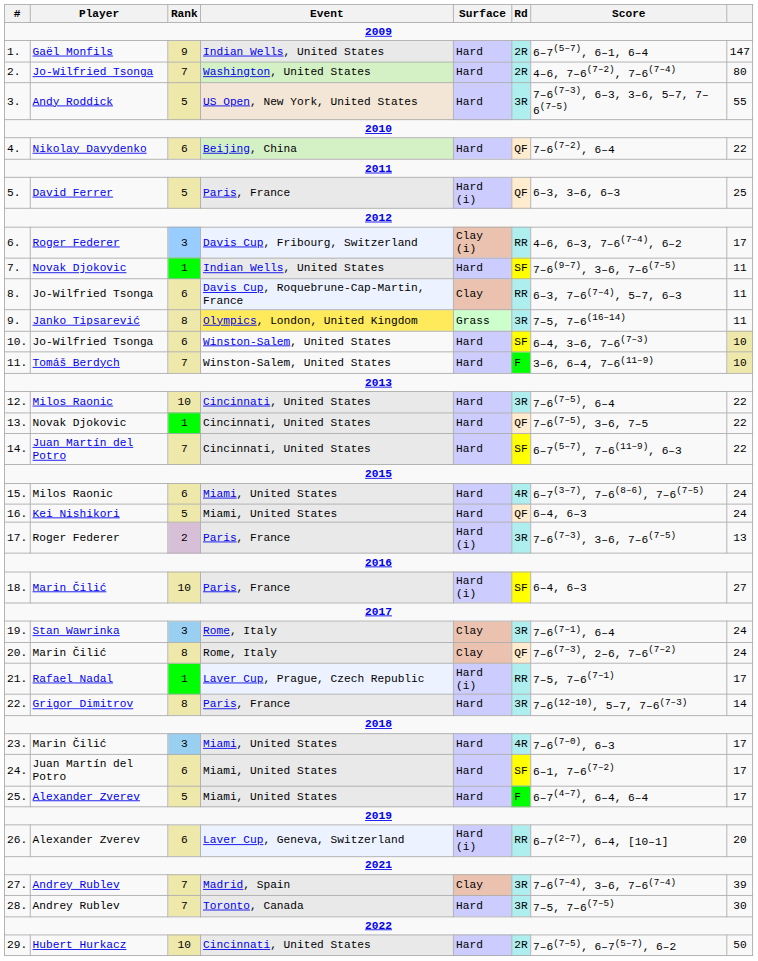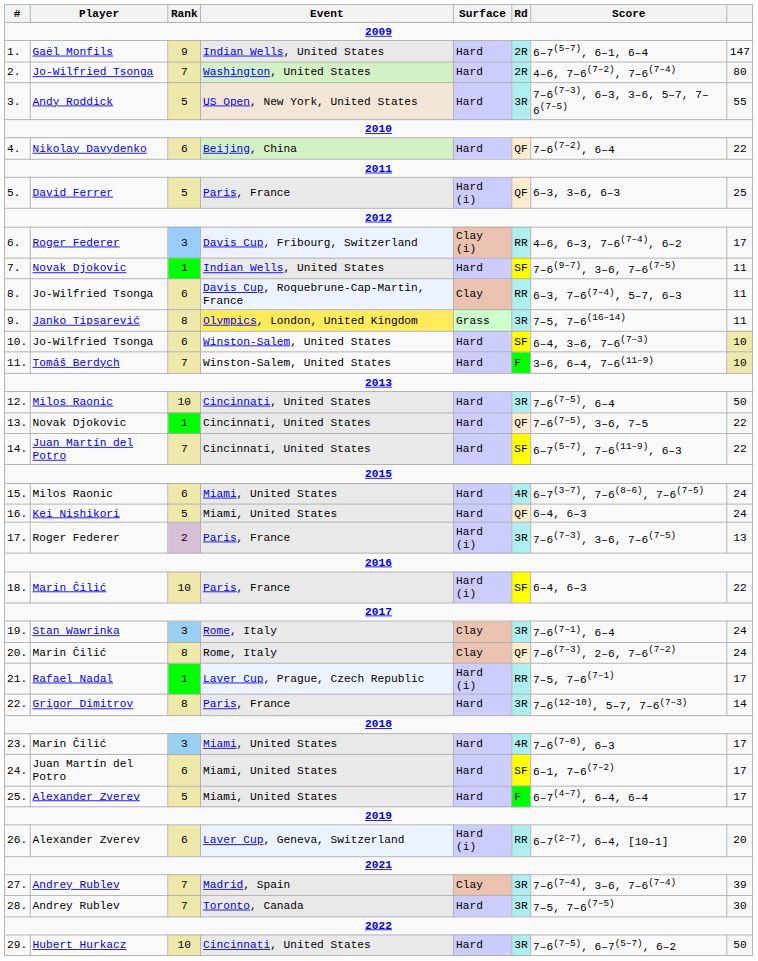 <table class="wikitable sortable nowrap">
 <tr>
 <th>#</th>
 <th>Player</th>
 <th>Rank</th>
 <th>Event</th>
 <th>Surface</th>
 <th>Rd</th>
 <th>Score</th>
 <th></th>
 </tr>
 <tr>
 <td colspan=8 style=text-align:center><strong><a href='#'>2009</a></strong></td>
 </tr>
 <tr>
 <td>1.</td>
 <td> <a href='#'>Gaël Monfils</a></td>
 <td align=center bgcolor=EEE8AA>9</td>
 <td bgcolor=e9e9e9><a href='#'>Indian Wells</a>, United States</td>
 <td bgcolor=CCCCFF>Hard</td>
 <td bgcolor=afeeee>2R</td>
 <td>6–7<sup>(5–7)</sup>, 6–1, 6–4</td>
 <td align=center>147</td>
 </tr>
 <tr>
 <td>2.</td>
 <td> <a href='#'>Jo-Wilfried Tsonga</a></td>
 <td align=center bgcolor=EEE8AA>7</td>
 <td bgcolor=d4f1c5><a href='#'>Washington</a>, United States</td>
 <td bgcolor=CCCCFF>Hard</td>
 <td bgcolor=afeeee>2R</td>
 <td>4–6, 7–6<sup>(7–2)</sup>, 7–6<sup>(7–4)</sup></td>
 <td align=center>80</td>
 </tr>
 <tr>
 <td>3.</td>
 <td> <a href='#'>Andy Roddick</a></td>
 <td align=center bgcolor=EEE8AA>5</td>
 <td bgcolor=f3e6d7><a href='#'>US Open</a>, New York, United States</td>
 <td bgcolor=CCCCFF>Hard</td>
 <td bgcolor=afeeee>3R</td>
 <td>7–6<sup>(7–3)</sup>, 6–3, 3–6, 5–7, 7–6<sup>(7–5)</sup></td>
 <td align=center>55</td>
 </tr>
 <tr>
 <td colspan=8 style=text-align:center><strong><a href='#'>2010</a></strong></td>
 </tr>
 <tr>
 <td>4.</td>
 <td> <a href='#'>Nikolay Davydenko</a></td>
 <td align=center bgcolor=EEE8AA>6</td>
 <td bgcolor=d4f1c5><a href='#'>Beijing</a>, China</td>
 <td bgcolor=CCCCFF>Hard</td>
 <td bgcolor=ffebcd>QF</td>
 <td>7–6<sup>(7–2)</sup>, 6–4</td>
 <td align=center>22</td>
 </tr>
 <tr>
 <td colspan=8 style=text-align:center><strong><a href='#'>2011</a></strong></td>
 </tr>
 <tr>
 <td>5.</td>
 <td> <a href='#'>David Ferrer</a></td>
 <td align=center bgcolor=EEE8AA>5</td>
 <td bgcolor=e9e9e9><a href='#'>Paris</a>, France</td>
 <td bgcolor=CCCCFF>Hard (i)</td>
 <td bgcolor=ffebcd>QF</td>
 <td>6–3, 3–6, 6–3</td>
 <td align=center>25</td>
 </tr>
 <tr>
 <td colspan=8 style=text-align:center><strong><a href='#'>2012</a></strong></td>
 </tr>
 <tr>
 <td>6.</td>
 <td> <a href='#'>Roger Federer</a></td>
 <td align=center bgcolor=99ccff>3</td>
 <td bgcolor=ecf2ff><a href='#'>Davis Cup</a>, Fribourg, Switzerland</td>
 <td bgcolor=EBC2AF>Clay (i)</td>
 <td bgcolor=afeeee>RR</td>
 <td>4–6, 6–3, 7–6<sup>(7–4)</sup>, 6–2</td>
 <td align=center>17</td>
 </tr>
 <tr>
 <td>7.</td>
 <td> <a href='#'>Novak Djokovic</a></td>
 <td align=center bgcolor=lime>1</td>
 <td bgcolor=e9e9e9><a href='#'>Indian Wells</a>, United States</td>
 <td bgcolor=CCCCFF>Hard</td>
 <td bgcolor=yellow>SF</td>
 <td>7–6<sup>(9–7)</sup>, 3–6, 7–6<sup>(7–5)</sup></td>
 <td align=center>11</td>
 </tr>
 <tr>
 <td>8.</td>
 <td> Jo-Wilfried Tsonga</td>
 <td align=center bgcolor=EEE8AA>6</td>
 <td bgcolor=ecf2ff><a href='#'>Davis Cup</a>, Roquebrune-Cap-Martin, France</td>
 <td bgcolor=EBC2AF>Clay</td>
 <td bgcolor=afeeee>RR</td>
 <td>6–3, 7–6<sup>(7–4)</sup>, 5–7, 6–3</td>
 <td align=center>11</td>
 </tr>
 <tr>
 <td>9.</td>
 <td> <a href='#'>Janko Tipsarević</a></td>
 <td align=center bgcolor=EEE8AA>8</td>
 <td bgcolor=ffea5c><a href='#'>Olympics</a>, London, United Kingdom</td>
 <td bgcolor=CCFFCC>Grass</td>
 <td bgcolor=afeeee>3R</td>
 <td>7–5, 7–6<sup>(16–14)</sup></td>
 <td align=center>11</td>
 </tr>
 <tr>
 <td>10.</td>
 <td> Jo-Wilfried Tsonga</td>
 <td align=center bgcolor=EEE8AA>6</td>
 <td bgcolor=><a href='#'>Winston-Salem</a>, United States</td>
 <td bgcolor=CCCCFF>Hard</td>
 <td bgcolor=yellow>SF</td>
 <td>6–4, 3–6, 7–6<sup>(7–3)</sup></td>
 <td align=center bgcolor=EEE8AA>10</td>
 </tr>
 <tr>
 <td>11.</td>
 <td> <a href='#'>Tomáš Berdych</a></td>
 <td align=center bgcolor=EEE8AA>7</td>
 <td bgcolor=>Winston-Salem, United States</td>
 <td bgcolor=CCCCFF>Hard</td>
 <td bgcolor=lime>F</td>
 <td>3–6, 6–4, 7–6<sup>(11–9)</sup></td>
 <td align=center bgcolor=EEE8AA>10</td>
 </tr>
 <tr>
 <td colspan=8 style=text-align:center><strong><a href='#'>2013</a></strong></td>
 </tr>
 <tr>
 <td>12.</td>
 <td> <a href='#'>Milos Raonic</a></td>
 <td align=center bgcolor=EEE8AA>10</td>
 <td bgcolor=e9e9e9><a href='#'>Cincinnati</a>, United States</td>
 <td bgcolor=CCCCFF>Hard</td>
 <td bgcolor=afeeee>3R</td>
 <td>7–6<sup>(7–5)</sup>, 6–4</td>
-<td align=center>22</td>
+<td align=center>50</td>
 </tr>
 <tr>
 <td>13.</td>
 <td> Novak Djokovic</td>
 <td align=center bgcolor=lime>1</td>
 <td bgcolor=e9e9e9>Cincinnati, United States</td>
 <td bgcolor=CCCCFF>Hard</td>
 <td bgcolor=ffebcd>QF</td>
 <td>7–6<sup>(7–5)</sup>, 3–6, 7–5</td>
 <td align=center>22</td>
 </tr>
 <tr>
 <td>14.</td>
 <td> <a href='#'>Juan Martín del Potro</a></td>
 <td align=center bgcolor=EEE8AA>7</td>
 <td bgcolor=e9e9e9>Cincinnati, United States</td>
 <td bgcolor=CCCCFF>Hard</td>
 <td bgcolor=yellow>SF</td>
 <td>6–7<sup>(5–7)</sup>, 7–6<sup>(11–9)</sup>, 6–3</td>
 <td align=center>22</td>
 </tr>
 <tr>
 <td colspan=8 style=text-align:center><strong><a href='#'>2015</a></strong></td>
 </tr>
 <tr>
 <td>15.</td>
 <td> Milos Raonic</td>
 <td align=center bgcolor=EEE8AA>6</td>
 <td bgcolor=e9e9e9><a href='#'>Miami</a>, United States</td>
 <td bgcolor=CCCCFF>Hard</td>
 <td bgcolor=afeeee>4R</td>
 <td>6–7<sup>(3–7)</sup>, 7–6<sup>(8–6)</sup>, 7–6<sup>(7–5)</sup></td>
 <td align=center>24</td>
 </tr>
 <tr>
 <td>16.</td>
 <td> <a href='#'>Kei Nishikori</a></td>
 <td align=center bgcolor=EEE8AA>5</td>
 <td bgcolor=e9e9e9>Miami, United States</td>
 <td bgcolor=CCCCFF>Hard</td>
 <td bgcolor=ffebcd>QF</td>
 <td>6–4, 6–3</td>
 <td align=center>24</td>
 </tr>
 <tr>
 <td>17.</td>
 <td> Roger Federer</td>
 <td align=center bgcolor=thistle>2</td>
 <td bgcolor=e9e9e9><a href='#'>Paris</a>, France</td>
 <td bgcolor=CCCCFF>Hard (i)</td>
 <td bgcolor=afeeee>3R</td>
 <td>7–6<sup>(7–3)</sup>, 3–6, 7–6<sup>(7–5)</sup></td>
 <td align=center>13</td>
 </tr>
 <tr>
 <td colspan=8 style=text-align:center><strong><a href='#'>2016</a></strong></td>
 </tr>
 <tr>
 <td>18.</td>
 <td> <a href='#'>Marin Čilić</a></td>
 <td align=center bgcolor=eee8aa>10</td>
 <td bgcolor=e9e9e9><a href='#'>Paris</a>, France</td>
 <td bgcolor=CCCCFF>Hard (i)</td>
 <td bgcolor=yellow>SF</td>
 <td>6–4, 6–3</td>
-<td align=center>27</td>
+<td align=center>22</td>
 </tr>
 <tr>
 <td colspan=8 style=text-align:center><strong><a href='#'>2017</a></strong></td>
 </tr>
 <tr>
 <td>19.</td>
 <td> <a href='#'>Stan Wawrinka</a></td>
 <td align=center bgcolor=99cff>3</td>
 <td bgcolor=e9e9e9><a href='#'>Rome</a>, Italy</td>
 <td bgcolor=EBC2AF>Clay</td>
 <td bgcolor=afeeee>3R</td>
 <td>7–6<sup>(7–1)</sup>, 6–4</td>
 <td align=center>24</td>
 </tr>
 <tr>
 <td>20.</td>
 <td> Marin Čilić</td>
 <td align=center bgcolor=eee8aa>8</td>
 <td bgcolor=e9e9e9>Rome, Italy</td>
 <td bgcolor=EBC2AF>Clay</td>
 <td bgcolor=ffebcd>QF</td>
 <td>7–6<sup>(7–3)</sup>, 2–6, 7–6<sup>(7–2)</sup></td>
 <td align=center>24</td>
 </tr>
 <tr>
 <td>21.</td>
 <td> <a href='#'>Rafael Nadal</a></td>
 <td align=center bgcolor=lime>1</td>
 <td bgcolor=ecf2ff><a href='#'>Laver Cup</a>, Prague, Czech Republic</td>
 <td bgcolor=CCCCFF>Hard (i)</td>
 <td bgcolor=afeeee>RR</td>
 <td>7–5, 7–6<sup>(7–1)</sup></td>
 <td align=center>17</td>
 </tr>
 <tr>
 <td>22.</td>
 <td> <a href='#'>Grigor Dimitrov</a></td>
 <td align=center bgcolor=eee8aa>8</td>
 <td bgcolor=e9e9e9><a href='#'>Paris</a>, France</td>
 <td bgcolor=CCCCFF>Hard</td>
 <td bgcolor=afeeee>3R</td>
 <td>7–6<sup>(12–10)</sup>, 5–7, 7–6<sup>(7–3)</sup></td>
 <td align=center>14</td>
 </tr>
 <tr>
 <td colspan=8 style=text-align:center><strong><a href='#'>2018</a></strong></td>
 </tr>
 <tr>
 <td>23.</td>
 <td> Marin Čilić</td>
 <td align=center bgcolor=99cff>3</td>
 <td bgcolor=e9e9e9><a href='#'>Miami</a>, United States</td>
 <td bgcolor=CCCCFF>Hard</td>
 <td bgcolor=afeeee>4R</td>
 <td>7–6<sup>(7–0)</sup>, 6–3</td>
 <td align=center>17</td>
 </tr>
 <tr>
 <td>24.</td>
 <td> Juan Martín del Potro</td>
 <td align=center bgcolor=eee8aa>6</td>
 <td bgcolor=e9e9e9>Miami, United States</td>
 <td bgcolor=CCCCFF>Hard</td>
 <td bgcolor=yellow>SF</td>
 <td>6–1, 7–6<sup>(7–2)</sup></td>
 <td align=center>17</td>
 </tr>
 <tr>
 <td>25.</td>
 <td> <a href='#'>Alexander Zverev</a></td>
 <td align=center bgcolor=eee8aa>5</td>
 <td bgcolor=e9e9e9>Miami, United States</td>
 <td bgcolor=CCCCFF>Hard</td>
 <td bgcolor=lime>F</td>
 <td>6–7<sup>(4–7)</sup>, 6–4, 6–4</td>
 <td align=center>17</td>
 </tr>
 <tr>
 <td colspan=8 style=text-align:center><strong><a href='#'>2019</a></strong></td>
 </tr>
 <tr>
 <td>26.</td>
 <td> Alexander Zverev</td>
 <td align=center bgcolor=eee8aa>6</td>
 <td bgcolor=ecf2ff><a href='#'>Laver Cup</a>, Geneva, Switzerland</td>
 <td bgcolor=CCCCFF>Hard (i)</td>
 <td bgcolor=afeeee>RR</td>
 <td>6–7<sup>(2–7)</sup>, 6–4, [10–1]</td>
 <td align=center>20</td>
 </tr>
 <tr>
 <td colspan=8 style=text-align:center><strong><a href='#'>2021</a></strong></td>
 </tr>
 <tr>
 <td>27.</td>
 <td> <a href='#'>Andrey Rublev</a></td>
 <td align=center bgcolor=eee8aa>7</td>
 <td bgcolor=e9e9e9><a href='#'>Madrid</a>, Spain</td>
 <td bgcolor=EBC2AF>Clay</td>
 <td bgcolor=afeeee>3R</td>
 <td>7–6<sup>(7–4)</sup>, 3–6, 7–6<sup>(7–4)</sup></td>
 <td align=center>39</td>
 </tr>
 <tr>
 <td>28.</td>
 <td> Andrey Rublev</td>
 <td align=center bgcolor=eee8aa>7</td>
 <td bgcolor=e9e9e9><a href='#'>Toronto</a>, Canada</td>
 <td bgcolor=CCCCFF>Hard</td>
 <td bgcolor=afeeee>3R</td>
 <td>7–5, 7–6<sup>(7–5)</sup></td>
 <td align=center>30</td>
 </tr>
 <tr>
 <td colspan=8 style=text-align:center><strong><a href='#'>2022</a></strong></td>
 </tr>
 <tr>
 <td>29.</td>
 <td> <a href='#'>Hubert Hurkacz</a></td>
 <td align=center bgcolor=eee8aa>10</td>
 <td bgcolor=e9e9e9><a href='#'>Cincinnati</a>, United States</td>
 <td bgcolor=CCCCFF>Hard</td>
-<td bgcolor=afeeee>2R</td>
+<td bgcolor=afeeee>3R</td>
 <td>7–6<sup>(7–5)</sup>, 6–7<sup>(5–7)</sup>, 6–2</td>
 <td align=center>50</td>
 </tr>
 </table>
